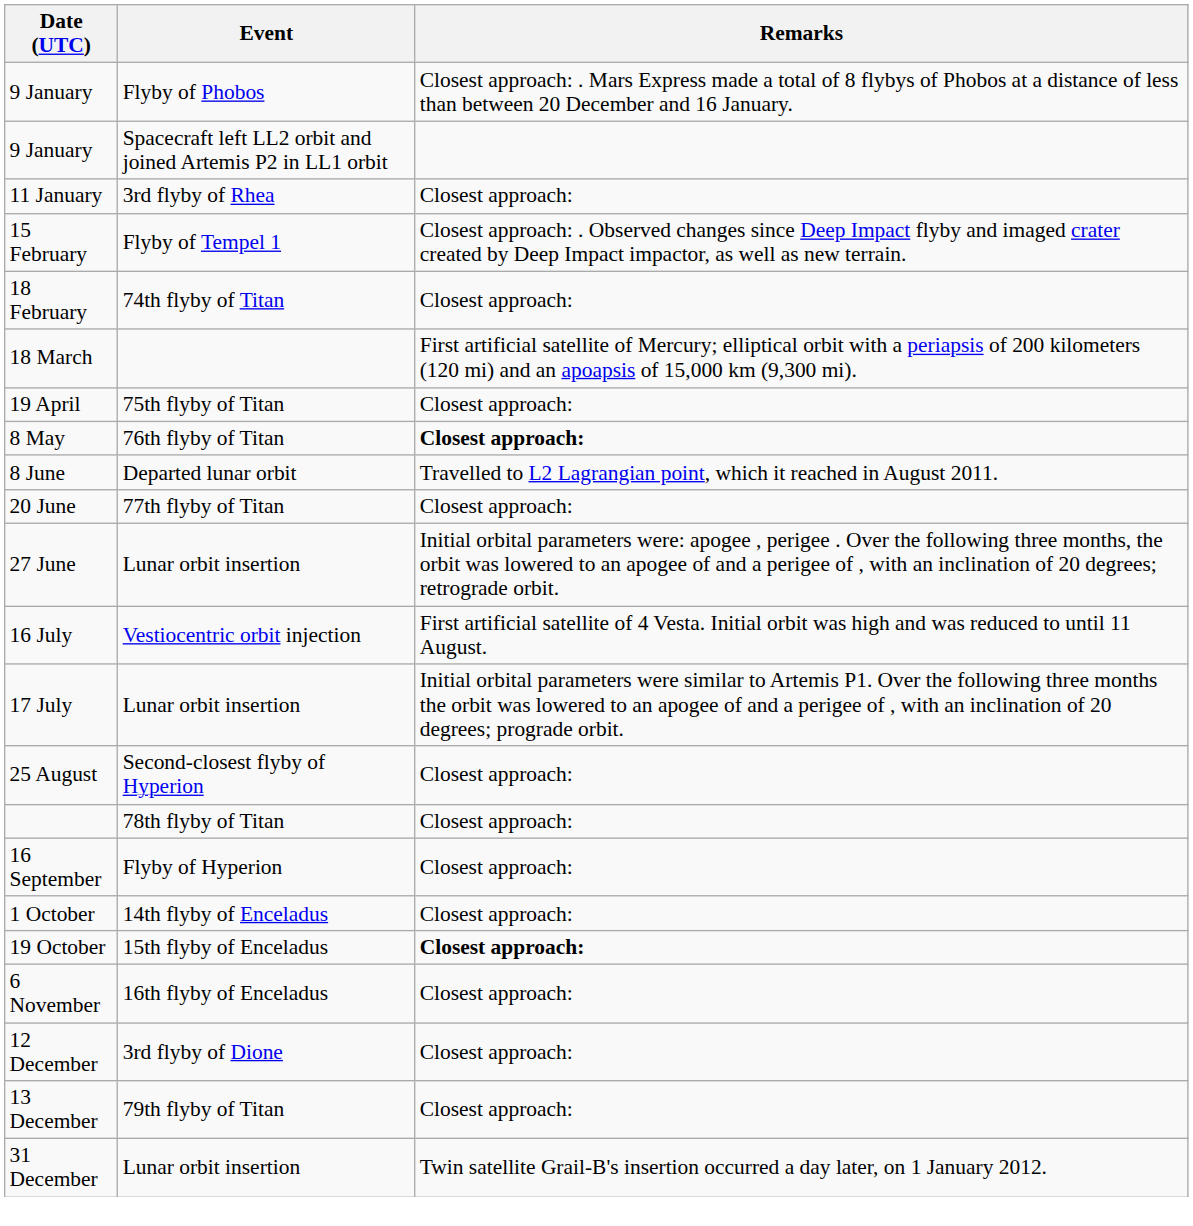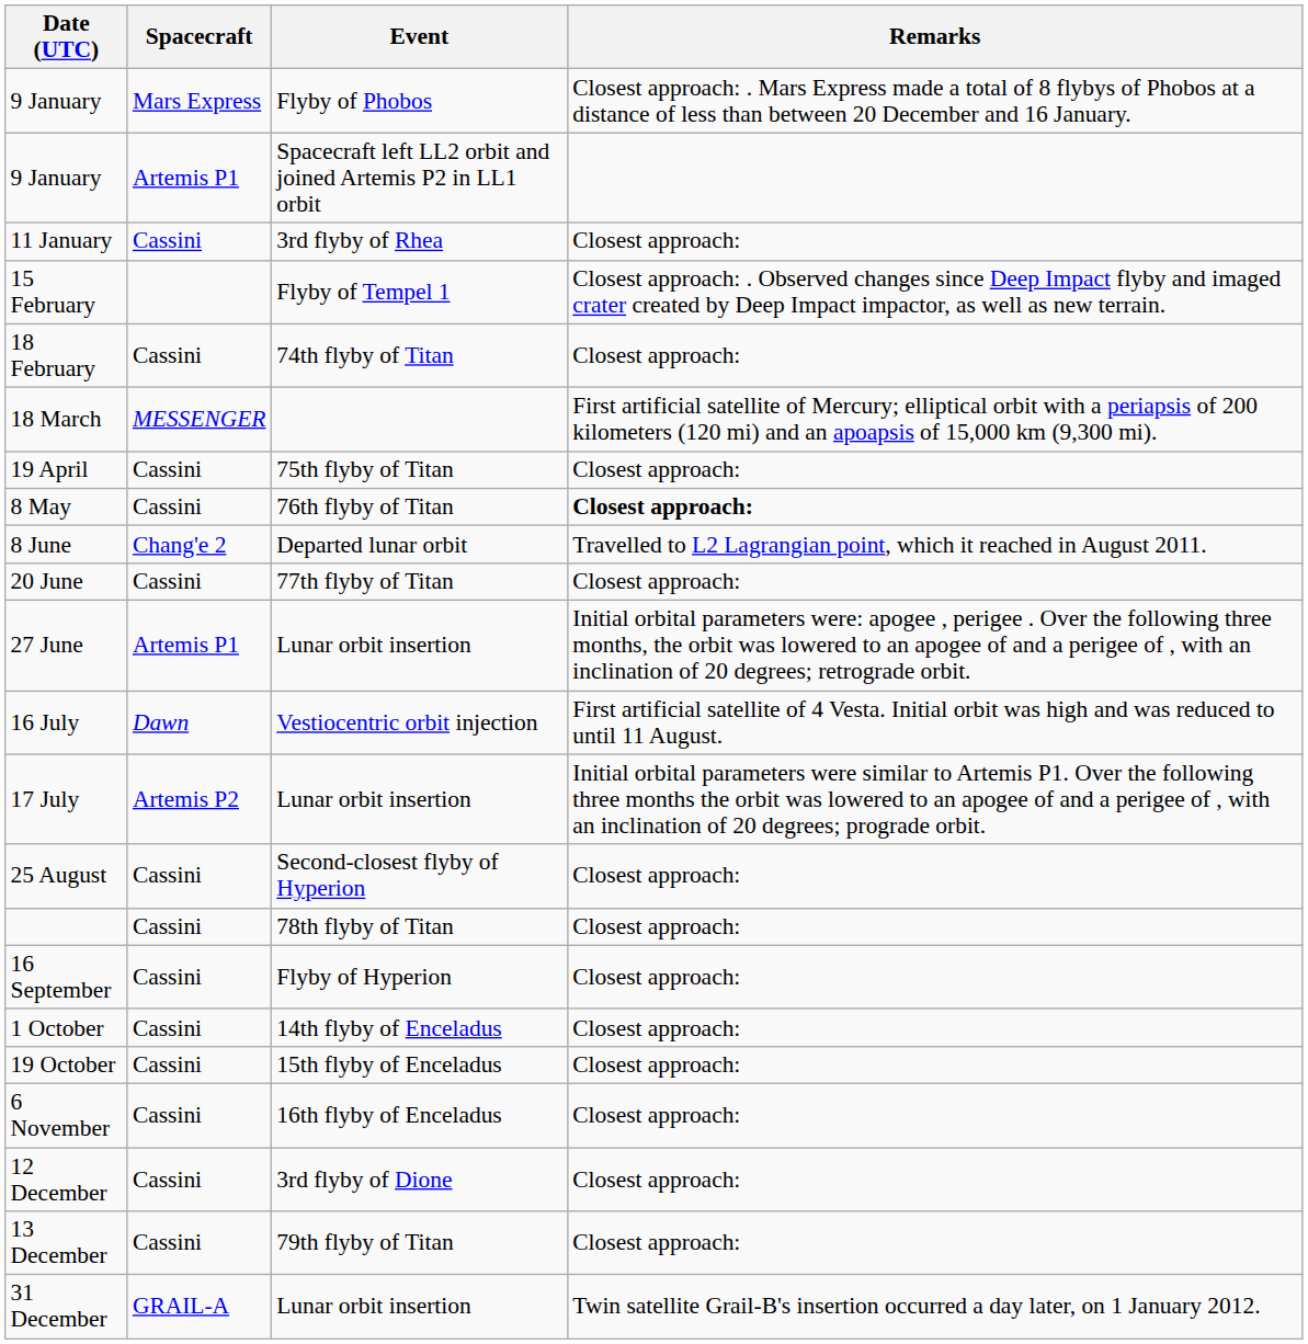 <table class="wikitable" style="width:100%;">
 <tr>
 <th>Date (<a href='#'>UTC</a>)</th>
+<th>Spacecraft</th>
 <th>Event</th>
 <th>Remarks</th>
 </tr>
 <tr>
 <td>9 January</td>
+<td><a href='#'>Mars Express</a></td>
 <td>Flyby of <a href='#'>Phobos</a></td>
 <td>Closest approach: . Mars Express made a total of 8 flybys of Phobos at a distance of less than  between 20 December and 16 January.</td>
 </tr>
 <tr>
 <td>9 January</td>
+<td><a href='#'>Artemis P1</a></td>
 <td>Spacecraft left LL2 orbit and joined Artemis P2 in LL1 orbit</td>
 <td></td>
 </tr>
 <tr>
 <td>11 January</td>
+<td><a href='#'>Cassini</a></td>
 <td>3rd flyby of <a href='#'>Rhea</a></td>
 <td>Closest approach: </td>
 </tr>
 <tr>
 <td>15 February</td>
+<td></td>
 <td>Flyby of <a href='#'>Tempel 1</a></td>
 <td>Closest approach: . Observed changes since <a href='#'>Deep Impact</a> flyby and imaged <a href='#'>crater</a> created by Deep Impact impactor, as well as new terrain.</td>
 </tr>
 <tr>
 <td>18 February</td>
+<td>Cassini</td>
 <td>74th flyby of <a href='#'>Titan</a></td>
 <td>Closest approach: </td>
 </tr>
 <tr>
 <td>18 March</td>
+<td><em><a href='#'>MESSENGER</a></em></td>
 <td></td>
 <td>First artificial satellite of Mercury; elliptical orbit with a <a href='#'>periapsis</a> of 200 kilometers (120 mi) and an <a href='#'>apoapsis</a> of 15,000 km (9,300 mi).</td>
 </tr>
 <tr>
 <td>19 April</td>
+<td>Cassini</td>
 <td>75th flyby of Titan</td>
 <td>Closest approach: </td>
 </tr>
 <tr>
 <td>8 May</td>
+<td>Cassini</td>
 <td>76th flyby of Titan</td>
 <td><strong>Closest approach: </strong></td>
 </tr>
 <tr>
 <td>8 June</td>
+<td><a href='#'>Chang'e 2</a></td>
 <td>Departed lunar orbit</td>
 <td>Travelled to <a href='#'>L2 Lagrangian point</a>, which it reached in August 2011.</td>
 </tr>
 <tr>
 <td>20 June</td>
+<td>Cassini</td>
 <td>77th flyby of Titan</td>
 <td>Closest approach: </td>
 </tr>
 <tr>
 <td>27 June</td>
+<td><a href='#'>Artemis P1</a></td>
 <td>Lunar orbit insertion</td>
 <td>Initial orbital parameters were: apogee , perigee . Over the following three months, the orbit was lowered to an apogee of  and a perigee of , with an inclination of 20 degrees; retrograde orbit.</td>
 </tr>
 <tr>
 <td>16 July</td>
+<td><em><a href='#'>Dawn</a></em></td>
 <td><a href='#'>Vestiocentric orbit</a> injection</td>
 <td>First artificial satellite of 4 Vesta. Initial orbit was  high and was reduced to  until 11 August.</td>
 </tr>
 <tr>
 <td>17 July</td>
+<td><a href='#'>Artemis P2</a></td>
 <td>Lunar orbit insertion</td>
 <td>Initial orbital parameters were similar to Artemis P1. Over the following three months the orbit was lowered to an apogee of  and a perigee of , with an inclination of 20 degrees; prograde orbit.</td>
 </tr>
 <tr>
 <td>25 August</td>
+<td>Cassini</td>
 <td>Second-closest flyby of <a href='#'>Hyperion</a></td>
 <td>Closest approach: </td>
 </tr>
 <tr>
 <td></td>
+<td>Cassini</td>
 <td>78th flyby of Titan</td>
 <td>Closest approach: </td>
 </tr>
 <tr>
 <td>16 September</td>
+<td>Cassini</td>
 <td>Flyby of Hyperion</td>
 <td>Closest approach: </td>
 </tr>
 <tr>
 <td>1 October</td>
+<td>Cassini</td>
 <td>14th flyby of <a href='#'>Enceladus</a></td>
 <td>Closest approach: </td>
 </tr>
 <tr>
 <td>19 October</td>
+<td>Cassini</td>
 <td>15th flyby of Enceladus</td>
-<td><strong>Closest approach: </strong></td>
+<td>Closest approach: </td>
 </tr>
 <tr>
 <td>6 November</td>
+<td>Cassini</td>
 <td>16th flyby of Enceladus</td>
 <td>Closest approach: </td>
 </tr>
 <tr>
 <td>12 December</td>
+<td>Cassini</td>
 <td>3rd flyby of <a href='#'>Dione</a></td>
 <td>Closest approach: </td>
 </tr>
 <tr>
 <td>13 December</td>
+<td>Cassini</td>
 <td>79th flyby of Titan</td>
 <td>Closest approach: </td>
 </tr>
 <tr>
 <td>31 December</td>
+<td><a href='#'>GRAIL-A</a></td>
 <td>Lunar orbit insertion</td>
 <td>Twin satellite Grail-B's insertion occurred a day later, on 1 January 2012.</td>
 </tr>
 </table>
